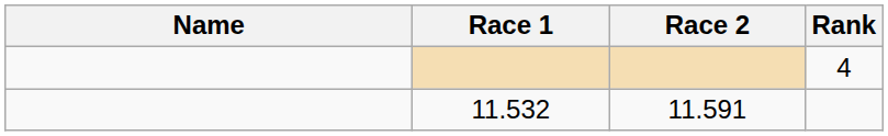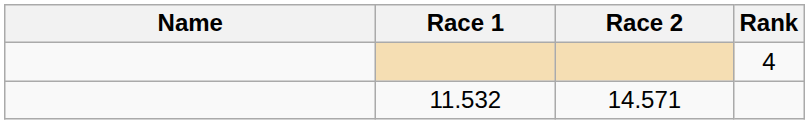 <table class="wikitable sortable" style="text-align:center;">
 <tr>
 <th style="width:15em">Name</th>
 <th style="width:7em">Race 1</th>
 <th style="width:7em">Race 2</th>
 <th>Rank</th>
 </tr>
 <tr>
 <td align=left></td>
 <td bgcolor=wheat></td>
 <td bgcolor=wheat></td>
 <td>4</td>
 </tr>
 <tr>
 <td align=left></td>
 <td>11.532</td>
-<td>11.591</td>
+<td>14.571</td>
 <td></td>
 </tr>
 </table>
